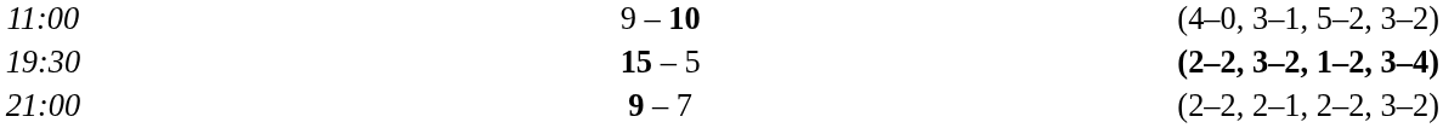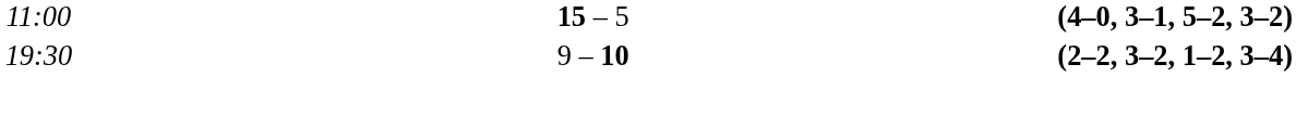 <table style="text-align:center">
 <tr>
 <th width=100></th>
 <th width=200></th>
 <th width=100></th>
 <th width=200></th>
 </tr>
 <tr>
 <td><em>11:00</em></td>
 <td align=right><strong></strong></td>
-<td>9 – <strong>10</strong></td>
+<td><strong>15</strong> – 5</td>
 <td align=left></td>
-<td>(4–0, 3–1, 5–2, 3–2)</td>
+<td><strong>(4–0, 3–1, 5–2, 3–2)</strong></td>
 </tr>
 <tr>
 <td><em>19:30</em></td>
 <td align=right></td>
-<td><strong>15</strong> – 5</td>
+<td>9 – <strong>10</strong></td>
 <td align=left><strong></strong></td>
 <td><strong>(2–2, 3–2, 1–2, 3–4)</strong></td>
 </tr>
-<tr>
-<td><em>21:00</em></td>
-<td align=right><strong></strong></td>
-<td><strong>9</strong> – 7</td>
-<td align=left></td>
-<td>(2–2, 2–1, 2–2, 3–2)</td>
-</tr>
 </table>
